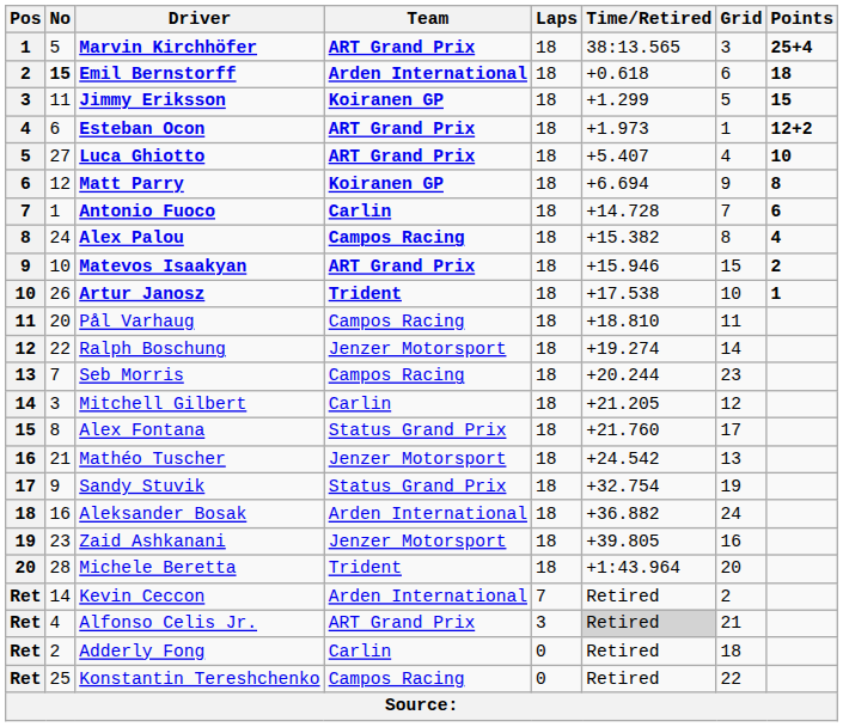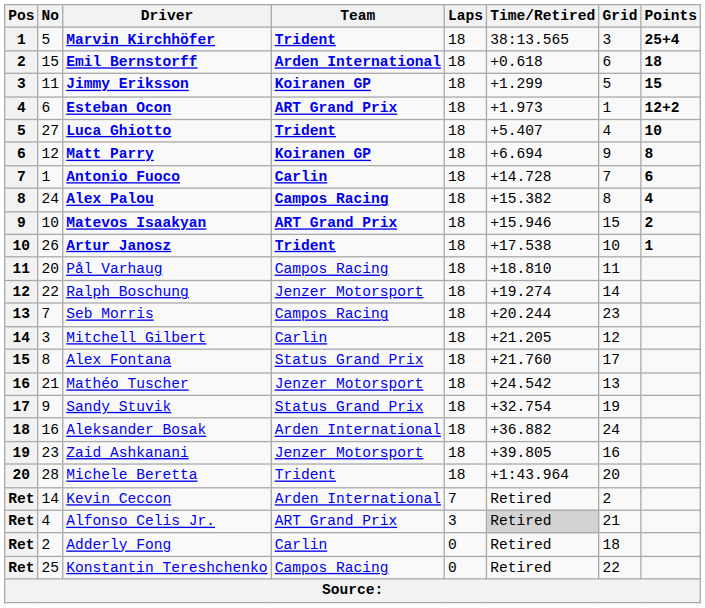 <table class="wikitable" style="font-size:85%">
 <tr>
 <th>Pos</th>
 <th>No</th>
 <th>Driver</th>
 <th>Team</th>
 <th>Laps</th>
 <th>Time/Retired</th>
 <th>Grid</th>
 <th>Points</th>
 </tr>
 <tr>
 <th>1</th>
 <td>5</td>
 <td> <strong><a href='#'>Marvin Kirchhöfer</a></strong></td>
-<td><strong><a href='#'>ART Grand Prix</a></strong></td>
+<td><strong><a href='#'>Trident</a></strong></td>
 <td>18</td>
 <td>38:13.565</td>
 <td>3</td>
 <td><strong>25+4</strong></td>
 </tr>
 <tr>
 <th>2</th>
-<td><strong>15</strong></td>
+<td>15</td>
 <td> <strong><a href='#'>Emil Bernstorff</a></strong></td>
 <td><strong><a href='#'>Arden International</a></strong></td>
 <td>18</td>
 <td>+0.618</td>
 <td>6</td>
 <td><strong>18</strong></td>
 </tr>
 <tr>
 <th>3</th>
 <td>11</td>
 <td> <strong><a href='#'>Jimmy Eriksson</a></strong></td>
 <td><strong><a href='#'>Koiranen GP</a></strong></td>
 <td>18</td>
 <td>+1.299</td>
 <td>5</td>
 <td><strong>15</strong></td>
 </tr>
 <tr>
 <th>4</th>
 <td>6</td>
 <td> <strong><a href='#'>Esteban Ocon</a></strong></td>
 <td><strong><a href='#'>ART Grand Prix</a></strong></td>
 <td>18</td>
 <td>+1.973</td>
 <td>1</td>
 <td><strong>12+2</strong></td>
 </tr>
 <tr>
 <th>5</th>
 <td>27</td>
 <td> <strong><a href='#'>Luca Ghiotto</a></strong></td>
-<td><strong><a href='#'>ART Grand Prix</a></strong></td>
+<td><strong><a href='#'>Trident</a></strong></td>
 <td>18</td>
 <td>+5.407</td>
 <td>4</td>
 <td><strong>10</strong></td>
 </tr>
 <tr>
 <th>6</th>
 <td>12</td>
 <td> <strong><a href='#'>Matt Parry</a></strong></td>
 <td><strong><a href='#'>Koiranen GP</a></strong></td>
 <td>18</td>
 <td>+6.694</td>
 <td>9</td>
 <td><strong>8</strong></td>
 </tr>
 <tr>
 <th>7</th>
 <td>1</td>
 <td> <strong><a href='#'>Antonio Fuoco</a></strong></td>
 <td><strong><a href='#'>Carlin</a></strong></td>
 <td>18</td>
 <td>+14.728</td>
 <td>7</td>
 <td><strong>6</strong></td>
 </tr>
 <tr>
 <th>8</th>
 <td>24</td>
 <td> <strong><a href='#'>Alex Palou</a></strong></td>
 <td><strong><a href='#'>Campos Racing</a></strong></td>
 <td>18</td>
 <td>+15.382</td>
 <td>8</td>
 <td><strong>4</strong></td>
 </tr>
 <tr>
 <th>9</th>
 <td>10</td>
 <td> <strong><a href='#'>Matevos Isaakyan</a></strong></td>
 <td><strong><a href='#'>ART Grand Prix</a></strong></td>
 <td>18</td>
 <td>+15.946</td>
 <td>15</td>
 <td><strong>2</strong></td>
 </tr>
 <tr>
 <th>10</th>
 <td>26</td>
 <td> <strong><a href='#'>Artur Janosz</a></strong></td>
 <td><strong><a href='#'>Trident</a></strong></td>
 <td>18</td>
 <td>+17.538</td>
 <td>10</td>
 <td><strong>1</strong></td>
 </tr>
 <tr>
 <th>11</th>
 <td>20</td>
 <td> <a href='#'>Pål Varhaug</a></td>
 <td><a href='#'>Campos Racing</a></td>
 <td>18</td>
 <td>+18.810</td>
 <td>11</td>
 <td></td>
 </tr>
 <tr>
 <th>12</th>
 <td>22</td>
 <td> <a href='#'>Ralph Boschung</a></td>
 <td><a href='#'>Jenzer Motorsport</a></td>
 <td>18</td>
 <td>+19.274</td>
 <td>14</td>
 <td></td>
 </tr>
 <tr>
 <th>13</th>
 <td>7</td>
 <td> <a href='#'>Seb Morris</a></td>
 <td><a href='#'>Campos Racing</a></td>
 <td>18</td>
 <td>+20.244</td>
 <td>23</td>
 <td></td>
 </tr>
 <tr>
 <th>14</th>
 <td>3</td>
 <td> <a href='#'>Mitchell Gilbert</a></td>
 <td><a href='#'>Carlin</a></td>
 <td>18</td>
 <td>+21.205</td>
 <td>12</td>
 <td></td>
 </tr>
 <tr>
 <th>15</th>
 <td>8</td>
 <td> <a href='#'>Alex Fontana</a></td>
 <td><a href='#'>Status Grand Prix</a></td>
 <td>18</td>
 <td>+21.760</td>
 <td>17</td>
 <td></td>
 </tr>
 <tr>
 <th>16</th>
 <td>21</td>
 <td> <a href='#'>Mathéo Tuscher</a></td>
 <td><a href='#'>Jenzer Motorsport</a></td>
 <td>18</td>
 <td>+24.542</td>
 <td>13</td>
 <td></td>
 </tr>
 <tr>
 <th>17</th>
 <td>9</td>
 <td> <a href='#'>Sandy Stuvik</a></td>
 <td><a href='#'>Status Grand Prix</a></td>
 <td>18</td>
 <td>+32.754</td>
 <td>19</td>
 <td></td>
 </tr>
 <tr>
 <th>18</th>
 <td>16</td>
 <td> <a href='#'>Aleksander Bosak</a></td>
 <td><a href='#'>Arden International</a></td>
 <td>18</td>
 <td>+36.882</td>
 <td>24</td>
 <td></td>
 </tr>
 <tr>
 <th>19</th>
 <td>23</td>
 <td> <a href='#'>Zaid Ashkanani</a></td>
 <td><a href='#'>Jenzer Motorsport</a></td>
 <td>18</td>
 <td>+39.805</td>
 <td>16</td>
 <td></td>
 </tr>
 <tr>
 <th>20</th>
 <td>28</td>
 <td> <a href='#'>Michele Beretta</a></td>
 <td><a href='#'>Trident</a></td>
 <td>18</td>
 <td>+1:43.964</td>
 <td>20</td>
 <td></td>
 </tr>
 <tr>
 <th>Ret</th>
 <td>14</td>
 <td> <a href='#'>Kevin Ceccon</a></td>
 <td><a href='#'>Arden International</a></td>
 <td>7</td>
 <td>Retired</td>
 <td>2</td>
 <td></td>
 </tr>
 <tr>
 <th>Ret</th>
 <td>4</td>
 <td> <a href='#'>Alfonso Celis Jr.</a></td>
 <td><a href='#'>ART Grand Prix</a></td>
 <td>3</td>
 <td style="background: lightgrey;">Retired</td>
 <td>21</td>
 <td></td>
 </tr>
 <tr>
 <th>Ret</th>
 <td>2</td>
 <td> <a href='#'>Adderly Fong</a></td>
 <td><a href='#'>Carlin</a></td>
 <td>0</td>
 <td>Retired</td>
 <td>18</td>
 <td></td>
 </tr>
 <tr>
 <th>Ret</th>
 <td>25</td>
 <td> <a href='#'>Konstantin Tereshchenko</a></td>
 <td><a href='#'>Campos Racing</a></td>
 <td>0</td>
 <td>Retired</td>
 <td>22</td>
 <td></td>
 </tr>
 <tr>
 <th colspan="8">Source:</th>
 </tr>
 </table>
